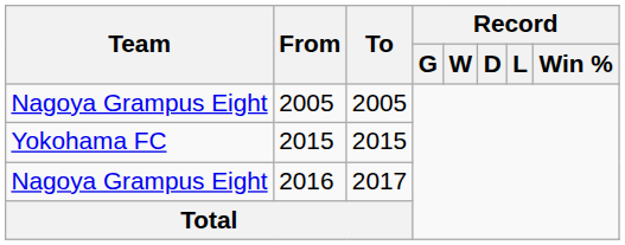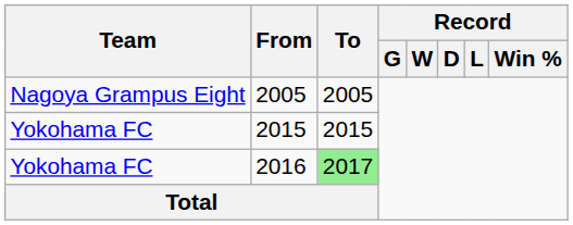 <table class="wikitable" style="text-align: center">
 <tr>
 <th rowspan="2">Team</th>
 <th rowspan="2">From</th>
 <th rowspan="2">To</th>
 <th colspan="5">Record</th>
 </tr>
 <tr>
 <th>G</th>
 <th>W</th>
 <th>D</th>
 <th>L</th>
 <th>Win %</th>
 </tr>
 <tr>
 <td align="left"><a href='#'>Nagoya Grampus Eight</a></td>
 <td align="left">2005</td>
 <td align="left">2005<br></td>
 </tr>
 <tr>
 <td align="left"><a href='#'>Yokohama FC</a></td>
 <td align="left">2015</td>
 <td align="left">2015<br></td>
 </tr>
 <tr>
-<td align="left"><a href='#'>Nagoya Grampus Eight</a></td>
+<td align="left"><a href='#'>Yokohama FC</a></td>
 <td align="left">2016</td>
-<td align="left">2017<br></td>
+<td align="left" style="background: lightgreen;">2017<br></td>
 </tr>
 <tr>
 <th colspan="3">Total<br></th>
 </tr>
 </table>
